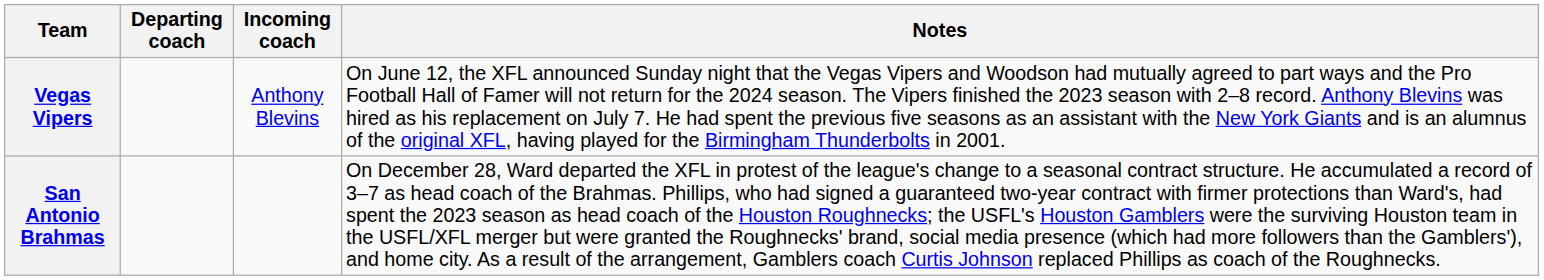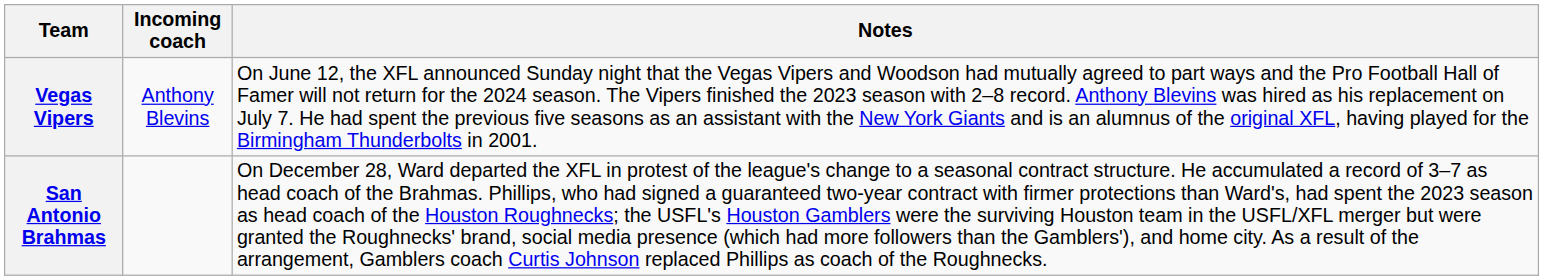 <table class="wikitable sortable plainrowheaders">
 <tr>
 <th scope="col">Team</th>
-<th scope="col">Departing coach</th>
 <th scope="col">Incoming coach</th>
 <th scope="col" class="unsortable">Notes</th>
 </tr>
 <tr>
 <th scope="row" style="text-align:center;"><a href='#'>Vegas Vipers</a></th>
-<td style="text-align:center;"></td>
 <td style="text-align:center;"><a href='#'>Anthony Blevins</a></td>
 <td>On June 12, the XFL announced Sunday night that the Vegas Vipers and Woodson had mutually agreed to part ways and the Pro Football Hall of Famer will not return for the 2024 season. The Vipers finished the 2023 season with 2–8 record. <a href='#'>Anthony Blevins</a> was hired as his replacement on July 7. He had spent the previous five seasons as an assistant with the <a href='#'>New York Giants</a> and is an alumnus of the <a href='#'>original XFL</a>, having played for the <a href='#'>Birmingham Thunderbolts</a> in 2001.</td>
 </tr>
 <tr>
 <th scope="row" style="text-align:center;"><a href='#'>San Antonio Brahmas</a></th>
 <td style="text-align:center;"></td>
-<td style="text-align:center;"></td>
 <td>On December 28, Ward departed the XFL in protest of the league's change to a seasonal contract structure. He accumulated a record of 3–7 as head coach of the Brahmas. Phillips, who had signed a guaranteed two-year contract with firmer protections than Ward's, had spent the 2023 season as head coach of the <a href='#'>Houston Roughnecks</a>; the USFL's <a href='#'>Houston Gamblers</a> were the surviving Houston team in the USFL/XFL merger but were granted the Roughnecks' brand, social media presence (which had more followers than the Gamblers'), and home city. As a result of the arrangement, Gamblers coach <a href='#'>Curtis Johnson</a> replaced Phillips as coach of the Roughnecks.</td>
 </tr>
 </table>
